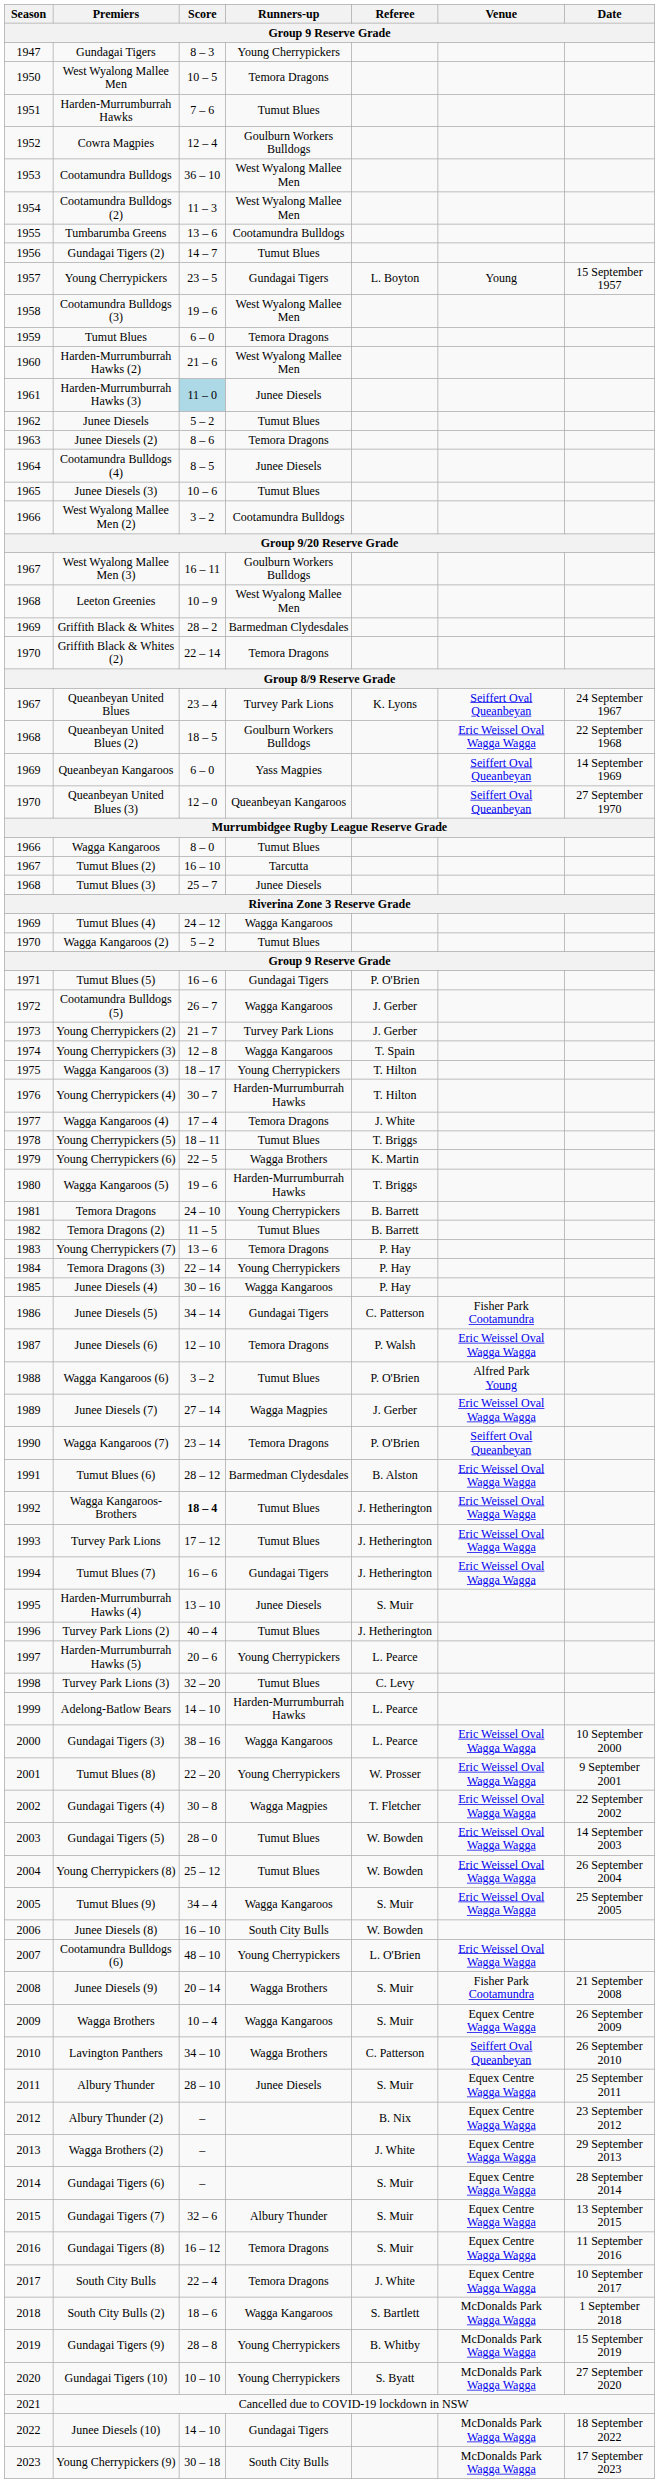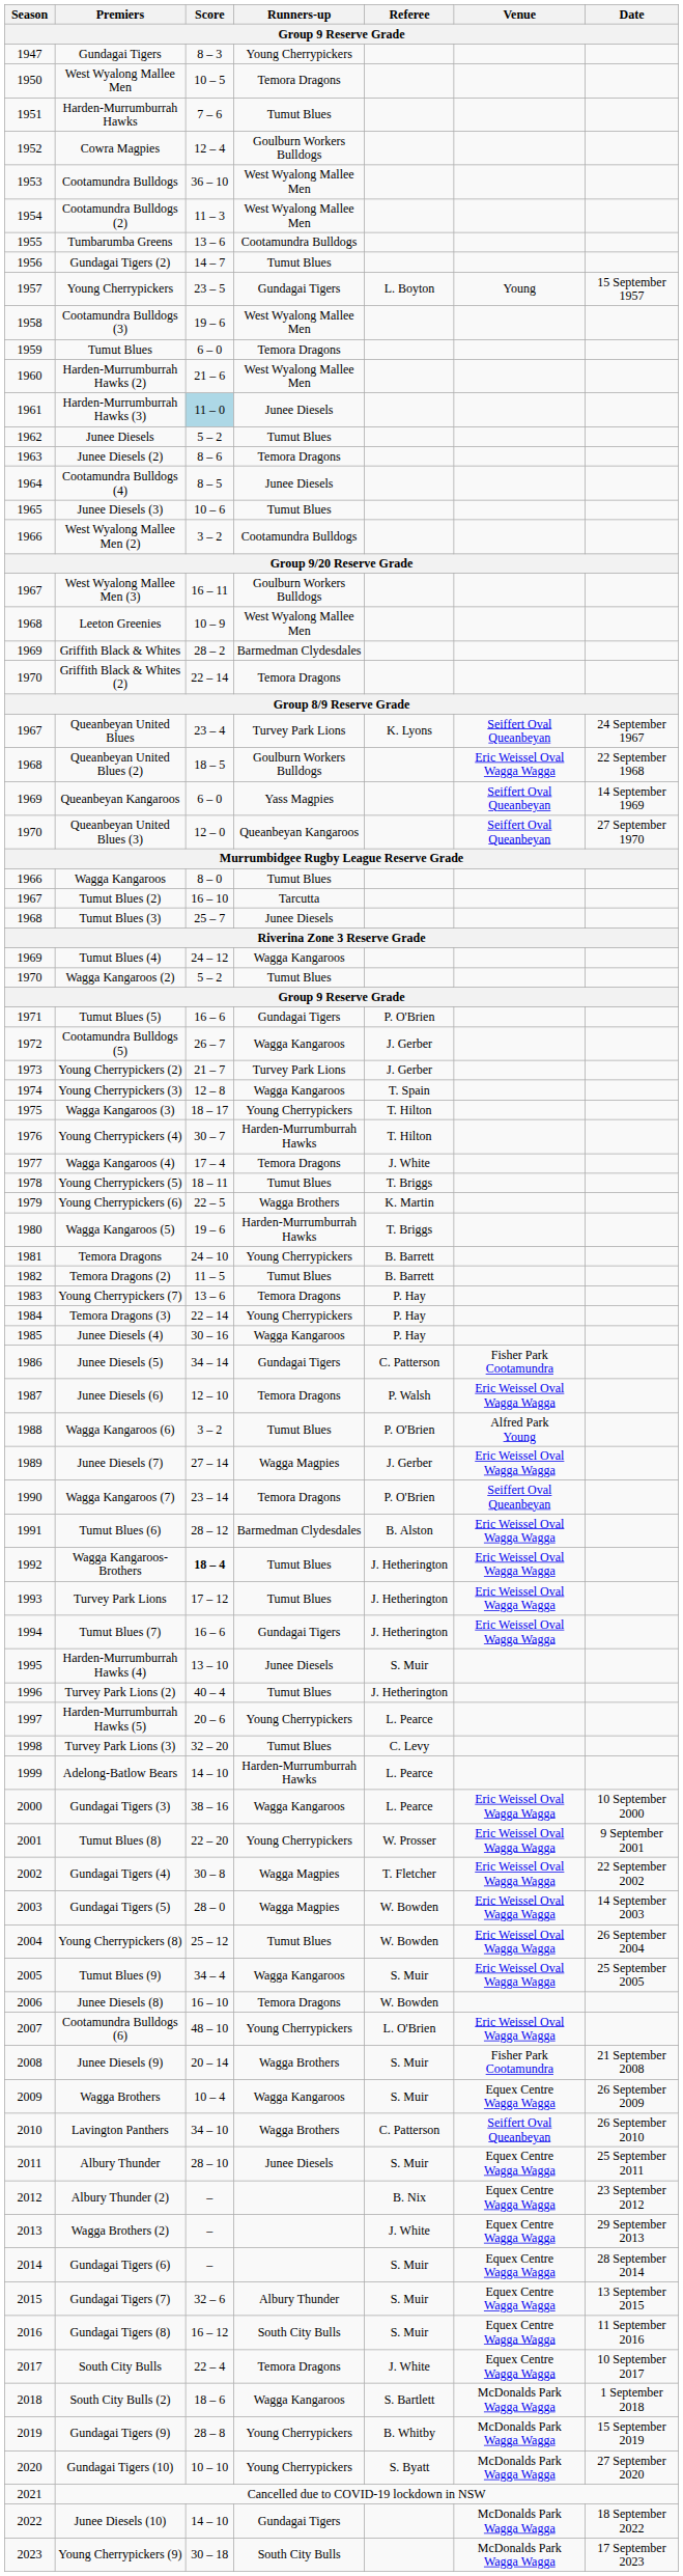 <table class="wikitable sortable" style="text-align:center;">
 <tr>
 <th width="3%">Season</th>
 <th width="14%">Premiers</th>
 <th width="5%">Score</th>
 <th width="14%">Runners-up</th>
 <th width="7%">Referee</th>
 <th width="14%">Venue</th>
 <th width="10%">Date</th>
 </tr>
 <tr>
 <th colspan="7">Group 9 Reserve Grade</th>
 </tr>
 <tr>
 <td>1947</td>
 <td> Gundagai Tigers</td>
 <td>8 – 3</td>
 <td> Young Cherrypickers</td>
 <td></td>
 <td></td>
 <td></td>
 </tr>
 <tr>
 <td>1950</td>
 <td> West Wyalong Mallee Men</td>
 <td>10 – 5</td>
 <td> Temora Dragons</td>
 <td></td>
 <td></td>
 <td></td>
 </tr>
 <tr>
 <td>1951</td>
 <td> Harden-Murrumburrah Hawks</td>
 <td>7 – 6</td>
 <td> Tumut Blues</td>
 <td></td>
 <td></td>
 <td></td>
 </tr>
 <tr>
 <td>1952</td>
 <td> Cowra Magpies</td>
 <td>12 – 4</td>
 <td> Goulburn Workers Bulldogs</td>
 <td></td>
 <td></td>
 <td></td>
 </tr>
 <tr>
 <td>1953</td>
 <td> Cootamundra Bulldogs</td>
 <td>36 – 10</td>
 <td> West Wyalong Mallee Men</td>
 <td></td>
 <td></td>
 <td></td>
 </tr>
 <tr>
 <td>1954</td>
 <td> Cootamundra Bulldogs (2)</td>
 <td>11 – 3</td>
 <td> West Wyalong Mallee Men</td>
 <td></td>
 <td></td>
 <td></td>
 </tr>
 <tr>
 <td>1955</td>
 <td> Tumbarumba Greens</td>
 <td>13 – 6</td>
 <td> Cootamundra Bulldogs</td>
 <td></td>
 <td></td>
 <td></td>
 </tr>
 <tr>
 <td>1956</td>
 <td> Gundagai Tigers (2)</td>
 <td>14 – 7</td>
 <td> Tumut Blues</td>
 <td></td>
 <td></td>
 <td></td>
 </tr>
 <tr>
 <td>1957</td>
 <td> Young Cherrypickers</td>
 <td>23 – 5</td>
 <td> Gundagai Tigers</td>
 <td>L. Boyton</td>
 <td>Young</td>
 <td>15 September 1957</td>
 </tr>
 <tr>
 <td>1958</td>
 <td> Cootamundra Bulldogs (3)</td>
 <td>19 – 6</td>
 <td> West Wyalong Mallee Men</td>
 <td></td>
 <td></td>
 <td></td>
 </tr>
 <tr>
 <td>1959</td>
 <td> Tumut Blues</td>
 <td>6 – 0</td>
 <td> Temora Dragons</td>
 <td></td>
 <td></td>
 <td></td>
 </tr>
 <tr>
 <td>1960</td>
 <td> Harden-Murrumburrah Hawks (2)</td>
 <td>21 – 6</td>
 <td> West Wyalong Mallee Men</td>
 <td></td>
 <td></td>
 <td></td>
 </tr>
 <tr>
 <td>1961</td>
 <td> Harden-Murrumburrah Hawks (3)</td>
 <td style="background: lightblue;">11 – 0</td>
 <td> Junee Diesels</td>
 <td></td>
 <td></td>
 <td></td>
 </tr>
 <tr>
 <td>1962</td>
 <td> Junee Diesels</td>
 <td>5 – 2</td>
 <td> Tumut Blues</td>
 <td></td>
 <td></td>
 <td></td>
 </tr>
 <tr>
 <td>1963</td>
 <td> Junee Diesels (2)</td>
 <td>8 – 6</td>
 <td> Temora Dragons</td>
 <td></td>
 <td></td>
 <td></td>
 </tr>
 <tr>
 <td>1964</td>
 <td> Cootamundra Bulldogs (4)</td>
 <td>8 – 5</td>
 <td> Junee Diesels</td>
 <td></td>
 <td></td>
 <td></td>
 </tr>
 <tr>
 <td>1965</td>
 <td> Junee Diesels (3)</td>
 <td>10 – 6</td>
 <td> Tumut Blues</td>
 <td></td>
 <td></td>
 <td></td>
 </tr>
 <tr>
 <td>1966</td>
 <td> West Wyalong Mallee Men (2)</td>
 <td>3 – 2</td>
 <td> Cootamundra Bulldogs</td>
 <td></td>
 <td></td>
 <td></td>
 </tr>
 <tr>
 <th colspan="7">Group 9/20 Reserve Grade</th>
 </tr>
 <tr>
 <td>1967</td>
 <td> West Wyalong Mallee Men (3)</td>
 <td>16 – 11</td>
 <td> Goulburn Workers Bulldogs</td>
 <td></td>
 <td></td>
 <td></td>
 </tr>
 <tr>
 <td>1968</td>
 <td> Leeton Greenies</td>
 <td>10 – 9</td>
 <td> West Wyalong Mallee Men</td>
 <td></td>
 <td></td>
 <td></td>
 </tr>
 <tr>
 <td>1969</td>
 <td> Griffith Black & Whites</td>
 <td>28 – 2</td>
 <td> Barmedman Clydesdales</td>
 <td></td>
 <td></td>
 <td></td>
 </tr>
 <tr>
 <td>1970</td>
 <td> Griffith Black & Whites (2)</td>
 <td>22 – 14</td>
 <td> Temora Dragons</td>
 <td></td>
 <td></td>
 <td></td>
 </tr>
 <tr>
 <th colspan="7">Group 8/9 Reserve Grade</th>
 </tr>
 <tr>
 <td>1967</td>
 <td> Queanbeyan United Blues</td>
 <td>23 – 4</td>
 <td> Turvey Park Lions</td>
 <td>K. Lyons</td>
 <td><a href='#'>Seiffert Oval</a><br><a href='#'>Queanbeyan</a></td>
 <td>24 September 1967</td>
 </tr>
 <tr>
 <td>1968</td>
 <td> Queanbeyan United Blues (2)</td>
 <td>18 – 5</td>
 <td> Goulburn Workers Bulldogs</td>
 <td></td>
 <td><a href='#'>Eric Weissel Oval</a> <br> <a href='#'>Wagga Wagga</a></td>
 <td>22 September 1968</td>
 </tr>
 <tr>
 <td>1969</td>
 <td> Queanbeyan Kangaroos</td>
 <td>6 – 0</td>
 <td> Yass Magpies</td>
 <td></td>
 <td><a href='#'>Seiffert Oval</a><br><a href='#'>Queanbeyan</a></td>
 <td>14 September 1969</td>
 </tr>
 <tr>
 <td>1970</td>
 <td> Queanbeyan United Blues (3)</td>
 <td>12 – 0</td>
 <td> Queanbeyan Kangaroos</td>
 <td></td>
 <td><a href='#'>Seiffert Oval</a><br><a href='#'>Queanbeyan</a></td>
 <td>27 September 1970</td>
 </tr>
 <tr>
 <th colspan="7">Murrumbidgee Rugby League Reserve Grade</th>
 </tr>
 <tr>
 <td>1966</td>
 <td> Wagga Kangaroos</td>
 <td>8 – 0</td>
 <td> Tumut Blues</td>
 <td></td>
 <td></td>
 <td></td>
 </tr>
 <tr>
 <td>1967</td>
 <td> Tumut Blues (2)</td>
 <td>16 – 10</td>
 <td> Tarcutta</td>
 <td></td>
 <td></td>
 <td></td>
 </tr>
 <tr>
 <td>1968</td>
 <td> Tumut Blues (3)</td>
 <td>25 – 7</td>
 <td> Junee Diesels</td>
 <td></td>
 <td></td>
 <td></td>
 </tr>
 <tr>
 <th colspan="7">Riverina Zone 3 Reserve Grade</th>
 </tr>
 <tr>
 <td>1969</td>
 <td> Tumut Blues (4)</td>
 <td>24 – 12</td>
 <td> Wagga Kangaroos</td>
 <td></td>
 <td></td>
 <td></td>
 </tr>
 <tr>
 <td>1970</td>
 <td> Wagga Kangaroos (2)</td>
 <td>5 – 2</td>
 <td> Tumut Blues</td>
 <td></td>
 <td></td>
 <td></td>
 </tr>
 <tr>
 <th colspan="7">Group 9 Reserve Grade</th>
 </tr>
 <tr>
 <td>1971</td>
 <td> Tumut Blues (5)</td>
 <td>16 – 6</td>
 <td> Gundagai Tigers</td>
 <td>P. O'Brien</td>
 <td></td>
 <td></td>
 </tr>
 <tr>
 <td>1972</td>
 <td> Cootamundra Bulldogs (5)</td>
 <td>26 – 7</td>
 <td> Wagga Kangaroos</td>
 <td>J. Gerber</td>
 <td></td>
 <td></td>
 </tr>
 <tr>
 <td>1973</td>
 <td> Young Cherrypickers (2)</td>
 <td>21 – 7</td>
 <td> Turvey Park Lions</td>
 <td>J. Gerber</td>
 <td></td>
 <td></td>
 </tr>
 <tr>
 <td>1974</td>
 <td> Young Cherrypickers (3)</td>
 <td>12 – 8</td>
 <td> Wagga Kangaroos</td>
 <td>T. Spain</td>
 <td></td>
 <td></td>
 </tr>
 <tr>
 <td>1975</td>
 <td> Wagga Kangaroos (3)</td>
 <td>18 – 17</td>
 <td> Young Cherrypickers</td>
 <td>T. Hilton</td>
 <td></td>
 <td></td>
 </tr>
 <tr>
 <td>1976</td>
 <td> Young Cherrypickers (4)</td>
 <td>30 – 7</td>
 <td> Harden-Murrumburrah Hawks</td>
 <td>T. Hilton</td>
 <td></td>
 <td></td>
 </tr>
 <tr>
 <td>1977</td>
 <td> Wagga Kangaroos (4)</td>
 <td>17 – 4</td>
 <td> Temora Dragons</td>
 <td>J. White</td>
 <td></td>
 <td></td>
 </tr>
 <tr>
 <td>1978</td>
 <td> Young Cherrypickers (5)</td>
 <td>18 – 11</td>
 <td> Tumut Blues</td>
 <td>T. Briggs</td>
 <td></td>
 <td></td>
 </tr>
 <tr>
 <td>1979</td>
 <td> Young Cherrypickers (6)</td>
 <td>22 – 5</td>
 <td> Wagga Brothers</td>
 <td>K. Martin</td>
 <td></td>
 <td></td>
 </tr>
 <tr>
 <td>1980</td>
 <td> Wagga Kangaroos (5)</td>
 <td>19 – 6</td>
 <td> Harden-Murrumburrah Hawks</td>
 <td>T. Briggs</td>
 <td></td>
 <td></td>
 </tr>
 <tr>
 <td>1981</td>
 <td> Temora Dragons</td>
 <td>24 – 10</td>
 <td> Young Cherrypickers</td>
 <td>B. Barrett</td>
 <td></td>
 <td></td>
 </tr>
 <tr>
 <td>1982</td>
 <td> Temora Dragons (2)</td>
 <td>11 – 5</td>
 <td> Tumut Blues</td>
 <td>B. Barrett</td>
 <td></td>
 <td></td>
 </tr>
 <tr>
 <td>1983</td>
 <td> Young Cherrypickers (7)</td>
 <td>13 – 6</td>
 <td> Temora Dragons</td>
 <td>P. Hay</td>
 <td></td>
 <td></td>
 </tr>
 <tr>
 <td>1984</td>
 <td> Temora Dragons (3)</td>
 <td>22 – 14</td>
 <td> Young Cherrypickers</td>
 <td>P. Hay</td>
 <td></td>
 <td></td>
 </tr>
 <tr>
 <td>1985</td>
 <td> Junee Diesels (4)</td>
 <td>30 – 16</td>
 <td> Wagga Kangaroos</td>
 <td>P. Hay</td>
 <td></td>
 <td></td>
 </tr>
 <tr>
 <td>1986</td>
 <td> Junee Diesels (5)</td>
 <td>34 – 14</td>
 <td> Gundagai Tigers</td>
 <td>C. Patterson</td>
 <td>Fisher Park <br> <a href='#'>Cootamundra</a></td>
 <td></td>
 </tr>
 <tr>
 <td>1987</td>
 <td> Junee Diesels (6)</td>
 <td>12 – 10</td>
 <td> Temora Dragons</td>
 <td>P. Walsh</td>
 <td><a href='#'>Eric Weissel Oval</a> <br> <a href='#'>Wagga Wagga</a></td>
 <td></td>
 </tr>
 <tr>
 <td>1988</td>
 <td> Wagga Kangaroos (6)</td>
 <td>3 – 2</td>
 <td> Tumut Blues</td>
 <td>P. O'Brien</td>
 <td>Alfred Park <br> <a href='#'>Young</a></td>
 <td></td>
 </tr>
 <tr>
 <td>1989</td>
 <td> Junee Diesels (7)</td>
 <td>27 – 14</td>
 <td> Wagga Magpies</td>
 <td>J. Gerber</td>
 <td><a href='#'>Eric Weissel Oval</a> <br> <a href='#'>Wagga Wagga</a></td>
 <td></td>
 </tr>
 <tr>
 <td>1990</td>
 <td> Wagga Kangaroos (7)</td>
 <td>23 – 14</td>
 <td> Temora Dragons</td>
 <td>P. O'Brien</td>
 <td><a href='#'>Seiffert Oval</a><br><a href='#'>Queanbeyan</a></td>
 <td></td>
 </tr>
 <tr>
 <td>1991</td>
 <td> Tumut Blues (6)</td>
 <td>28 – 12</td>
 <td> Barmedman Clydesdales</td>
 <td>B. Alston</td>
 <td><a href='#'>Eric Weissel Oval</a> <br> <a href='#'>Wagga Wagga</a></td>
 <td></td>
 </tr>
 <tr>
 <td>1992</td>
 <td> Wagga Kangaroos-Brothers</td>
 <td><strong>18 – 4</strong></td>
 <td> Tumut Blues</td>
 <td>J. Hetherington</td>
 <td><a href='#'>Eric Weissel Oval</a> <br> <a href='#'>Wagga Wagga</a></td>
 <td></td>
 </tr>
 <tr>
 <td>1993</td>
 <td> Turvey Park Lions</td>
 <td>17 – 12</td>
 <td> Tumut Blues</td>
 <td>J. Hetherington</td>
 <td><a href='#'>Eric Weissel Oval</a> <br> <a href='#'>Wagga Wagga</a></td>
 <td></td>
 </tr>
 <tr>
 <td>1994</td>
 <td> Tumut Blues (7)</td>
 <td>16 – 6</td>
 <td> Gundagai Tigers</td>
 <td>J. Hetherington</td>
 <td><a href='#'>Eric Weissel Oval</a> <br> <a href='#'>Wagga Wagga</a></td>
 <td></td>
 </tr>
 <tr>
 <td>1995</td>
 <td> Harden-Murrumburrah Hawks (4)</td>
 <td>13 – 10</td>
 <td> Junee Diesels</td>
 <td>S. Muir</td>
 <td></td>
 <td></td>
 </tr>
 <tr>
 <td>1996</td>
 <td> Turvey Park Lions (2)</td>
 <td>40 – 4</td>
 <td> Tumut Blues</td>
 <td>J. Hetherington</td>
 <td></td>
 <td></td>
 </tr>
 <tr>
 <td>1997</td>
 <td> Harden-Murrumburrah Hawks (5)</td>
 <td>20 – 6</td>
 <td> Young Cherrypickers</td>
 <td>L. Pearce</td>
 <td></td>
 <td></td>
 </tr>
 <tr>
 <td>1998</td>
 <td> Turvey Park Lions (3)</td>
 <td>32 – 20</td>
 <td> Tumut Blues</td>
 <td>C. Levy</td>
 <td></td>
 <td></td>
 </tr>
 <tr>
 <td>1999</td>
 <td> Adelong-Batlow Bears</td>
 <td>14 – 10</td>
 <td> Harden-Murrumburrah Hawks</td>
 <td>L. Pearce</td>
 <td></td>
 <td></td>
 </tr>
 <tr>
 <td>2000</td>
 <td> Gundagai Tigers (3)</td>
 <td>38 – 16</td>
 <td> Wagga Kangaroos</td>
 <td>L. Pearce</td>
 <td><a href='#'>Eric Weissel Oval</a> <br> <a href='#'>Wagga Wagga</a></td>
 <td>10 September 2000</td>
 </tr>
 <tr>
 <td>2001</td>
 <td> Tumut Blues (8)</td>
 <td>22 – 20</td>
 <td> Young Cherrypickers</td>
 <td>W. Prosser</td>
 <td><a href='#'>Eric Weissel Oval</a> <br> <a href='#'>Wagga Wagga</a></td>
 <td>9 September 2001</td>
 </tr>
 <tr>
 <td>2002</td>
 <td> Gundagai Tigers (4)</td>
 <td>30 – 8</td>
 <td> Wagga Magpies</td>
 <td>T. Fletcher</td>
 <td><a href='#'>Eric Weissel Oval</a> <br> <a href='#'>Wagga Wagga</a></td>
 <td>22 September 2002</td>
 </tr>
 <tr>
 <td>2003</td>
 <td> Gundagai Tigers (5)</td>
 <td>28 – 0</td>
-<td> Tumut Blues</td>
+<td> Wagga Magpies</td>
 <td>W. Bowden</td>
 <td><a href='#'>Eric Weissel Oval</a> <br> <a href='#'>Wagga Wagga</a></td>
 <td>14 September 2003</td>
 </tr>
 <tr>
 <td>2004</td>
 <td> Young Cherrypickers (8)</td>
 <td>25 – 12</td>
 <td> Tumut Blues</td>
 <td>W. Bowden</td>
 <td><a href='#'>Eric Weissel Oval</a> <br> <a href='#'>Wagga Wagga</a></td>
 <td>26 September 2004</td>
 </tr>
 <tr>
 <td>2005</td>
 <td> Tumut Blues (9)</td>
 <td>34 – 4</td>
 <td> Wagga Kangaroos</td>
 <td>S. Muir</td>
 <td><a href='#'>Eric Weissel Oval</a> <br> <a href='#'>Wagga Wagga</a></td>
 <td>25 September 2005</td>
 </tr>
 <tr>
 <td>2006</td>
 <td> Junee Diesels (8)</td>
 <td>16 – 10</td>
-<td> South City Bulls</td>
+<td> Temora Dragons</td>
 <td>W. Bowden</td>
 <td></td>
 <td></td>
 </tr>
 <tr>
 <td>2007</td>
 <td> Cootamundra Bulldogs (6)</td>
 <td>48 – 10</td>
 <td> Young Cherrypickers</td>
 <td>L. O'Brien</td>
 <td><a href='#'>Eric Weissel Oval</a> <br> <a href='#'>Wagga Wagga</a></td>
 <td></td>
 </tr>
 <tr>
 <td>2008</td>
 <td> Junee Diesels (9)</td>
 <td>20 – 14</td>
 <td> Wagga Brothers</td>
 <td>S. Muir</td>
 <td>Fisher Park <br> <a href='#'>Cootamundra</a></td>
 <td>21 September 2008</td>
 </tr>
 <tr>
 <td>2009</td>
 <td> Wagga Brothers</td>
 <td>10 – 4</td>
 <td> Wagga Kangaroos</td>
 <td>S. Muir</td>
 <td>Equex Centre <br> <a href='#'>Wagga Wagga</a></td>
 <td>26 September 2009</td>
 </tr>
 <tr>
 <td>2010</td>
 <td> Lavington Panthers</td>
 <td>34 – 10</td>
 <td> Wagga Brothers</td>
 <td>C. Patterson</td>
 <td><a href='#'>Seiffert Oval</a><br><a href='#'>Queanbeyan</a></td>
 <td>26 September 2010</td>
 </tr>
 <tr>
 <td>2011</td>
 <td> Albury Thunder</td>
 <td>28 – 10</td>
 <td> Junee Diesels</td>
 <td>S. Muir</td>
 <td>Equex Centre <br> <a href='#'>Wagga Wagga</a></td>
 <td>25 September 2011</td>
 </tr>
 <tr>
 <td>2012</td>
 <td> Albury Thunder (2)</td>
 <td>–</td>
 <td></td>
 <td>B. Nix</td>
 <td>Equex Centre <br> <a href='#'>Wagga Wagga</a></td>
 <td>23 September 2012</td>
 </tr>
 <tr>
 <td>2013</td>
 <td> Wagga Brothers (2)</td>
 <td>–</td>
 <td></td>
 <td>J. White</td>
 <td>Equex Centre <br> <a href='#'>Wagga Wagga</a></td>
 <td>29 September 2013</td>
 </tr>
 <tr>
 <td>2014</td>
 <td> Gundagai Tigers (6)</td>
 <td>–</td>
 <td></td>
 <td>S. Muir</td>
 <td>Equex Centre <br> <a href='#'>Wagga Wagga</a></td>
 <td>28 September 2014</td>
 </tr>
 <tr>
 <td>2015</td>
 <td> Gundagai Tigers (7)</td>
 <td>32 – 6</td>
 <td> Albury Thunder</td>
 <td>S. Muir</td>
 <td>Equex Centre <br> <a href='#'>Wagga Wagga</a></td>
 <td>13 September 2015</td>
 </tr>
 <tr>
 <td>2016</td>
 <td> Gundagai Tigers (8)</td>
 <td>16 – 12</td>
-<td> Temora Dragons</td>
+<td> South City Bulls</td>
 <td>S. Muir</td>
 <td>Equex Centre <br> <a href='#'>Wagga Wagga</a></td>
 <td>11 September 2016</td>
 </tr>
 <tr>
 <td>2017</td>
 <td> South City Bulls</td>
 <td>22 – 4</td>
 <td> Temora Dragons</td>
 <td>J. White</td>
 <td>Equex Centre <br> <a href='#'>Wagga Wagga</a></td>
 <td>10 September 2017</td>
 </tr>
 <tr>
 <td>2018</td>
 <td> South City Bulls (2)</td>
 <td>18 – 6</td>
 <td> Wagga Kangaroos</td>
 <td>S. Bartlett</td>
 <td>McDonalds Park <br> <a href='#'>Wagga Wagga</a></td>
 <td>1 September 2018</td>
 </tr>
 <tr>
 <td>2019</td>
 <td> Gundagai Tigers (9)</td>
 <td>28 – 8</td>
 <td> Young Cherrypickers</td>
 <td>B. Whitby</td>
 <td>McDonalds Park <br> <a href='#'>Wagga Wagga</a></td>
 <td>15 September 2019</td>
 </tr>
 <tr>
 <td>2020</td>
 <td> Gundagai Tigers (10)</td>
 <td>10 – 10</td>
 <td> Young Cherrypickers</td>
 <td>S. Byatt</td>
 <td>McDonalds Park <br> <a href='#'>Wagga Wagga</a></td>
 <td>27 September 2020</td>
 </tr>
 <tr>
 <td>2021</td>
 <td colspan="6">Cancelled due to COVID-19 lockdown in NSW</td>
 </tr>
 <tr>
 <td>2022</td>
 <td> Junee Diesels (10)</td>
 <td>14 – 10</td>
 <td> Gundagai Tigers</td>
 <td></td>
 <td>McDonalds Park <br> <a href='#'>Wagga Wagga</a></td>
 <td>18 September 2022</td>
 </tr>
 <tr>
 <td>2023</td>
 <td> Young Cherrypickers (9)</td>
 <td>30 – 18</td>
 <td> South City Bulls</td>
 <td></td>
 <td>McDonalds Park <br> <a href='#'>Wagga Wagga</a></td>
 <td>17 September 2023</td>
 </tr>
 </table>
